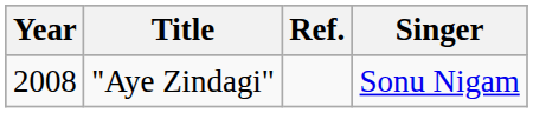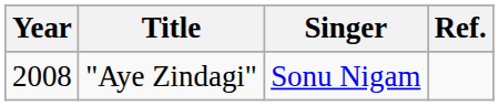 <table class="wikitable sortable">
 <tr>
 <th>Year</th>
 <th>Title</th>
+<th>Singer</th>
 <th>Ref.</th>
-<th>Singer</th>
 </tr>
 <tr>
 <td>2008</td>
 <td>"Aye Zindagi"</td>
+<td><a href='#'>Sonu Nigam</a></td>
 <td></td>
-<td><a href='#'>Sonu Nigam</a></td>
 </tr>
 </table>
